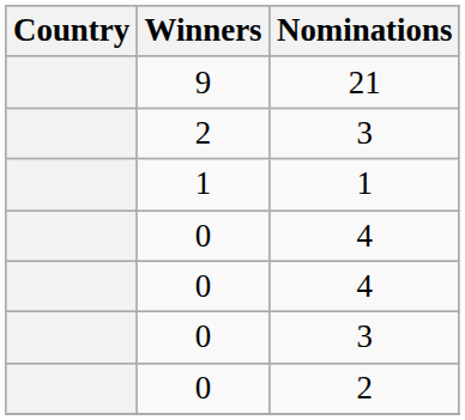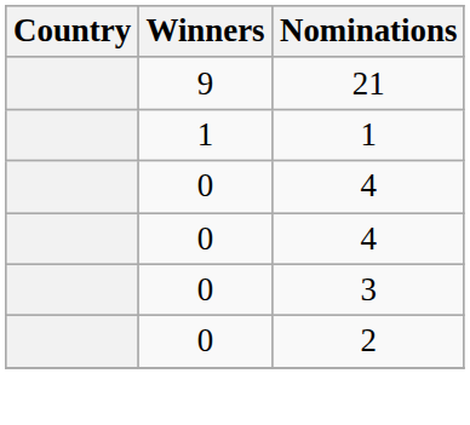 <table class="sortable wikitable plainrowheaders" style="text-align:center">
 <tr>
 <th scope=col>Country</th>
 <th scope=col data-sort-type=number>Winners</th>
 <th scope=col data-sort-type=number>Nominations</th>
 </tr>
 <tr>
 <th scope=row></th>
 <td>9</td>
 <td>21</td>
-</tr>
-<tr>
-<th scope=row></th>
-<td>2</td>
-<td>3</td>
 </tr>
 <tr>
 <th scope=row></th>
 <td>1</td>
 <td>1</td>
 </tr>
 <tr>
 <th scope=row></th>
 <td>0</td>
 <td>4</td>
 </tr>
 <tr>
 <th scope=row></th>
 <td>0</td>
 <td>4</td>
 </tr>
 <tr>
 <th scope=row></th>
 <td>0</td>
 <td>3</td>
 </tr>
 <tr>
 <th scope=row></th>
 <td>0</td>
 <td>2</td>
 </tr>
 <tr>
 </tr>
 </table>
